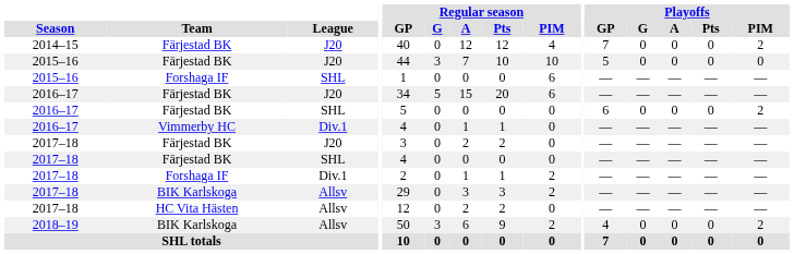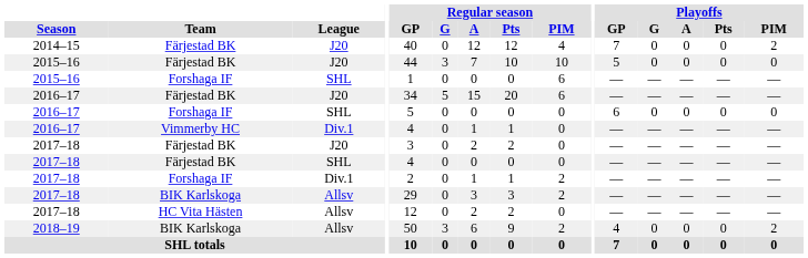 <table border="0" cellpadding="1" cellspacing="0" style="text-align:center; width:60em;">
 <tr style="background:#E0E0E0">
 <th colspan="3" style="background:#FFFFFF"></th>
 <th rowspan="99" style="background:#FFFFFF"></th>
 <th colspan="5"><a href='#'>Regular season</a></th>
 <th rowspan="99" style="background:#FFFFFF"></th>
 <th colspan="5"><a href='#'>Playoffs</a></th>
 </tr>
 <tr style="background:#E0E0E0">
 <th><a href='#'>Season</a></th>
 <th>Team</th>
 <th>League</th>
 <th>GP</th>
 <th><a href='#'>G</a></th>
 <th><a href='#'>A</a></th>
 <th><a href='#'>Pts</a></th>
 <th><a href='#'>PIM</a></th>
 <th>GP</th>
 <th>G</th>
 <th>A</th>
 <th>Pts</th>
 <th>PIM</th>
 </tr>
 <tr>
 <td>2014–15</td>
 <td><a href='#'>Färjestad BK</a></td>
 <td><a href='#'>J20</a></td>
 <td>40</td>
 <td>0</td>
 <td>12</td>
 <td>12</td>
 <td>4</td>
 <td>7</td>
 <td>0</td>
 <td>0</td>
 <td>0</td>
 <td>2</td>
 </tr>
 <tr style="background:#F0F0F0">
 <td>2015–16</td>
 <td>Färjestad BK</td>
 <td>J20</td>
 <td>44</td>
 <td>3</td>
 <td>7</td>
 <td>10</td>
 <td>10</td>
 <td>5</td>
 <td>0</td>
 <td>0</td>
 <td>0</td>
 <td>0</td>
 </tr>
 <tr>
 <td><a href='#'>2015–16</a></td>
 <td><a href='#'>Forshaga IF</a></td>
 <td><a href='#'>SHL</a></td>
 <td>1</td>
 <td>0</td>
 <td>0</td>
 <td>0</td>
 <td>6</td>
 <td>—</td>
 <td>—</td>
 <td>—</td>
 <td>—</td>
 <td>—</td>
 </tr>
 <tr style="background:#F0F0F0">
 <td>2016–17</td>
 <td>Färjestad BK</td>
 <td>J20</td>
 <td>34</td>
 <td>5</td>
 <td>15</td>
 <td>20</td>
 <td>6</td>
 <td>—</td>
 <td>—</td>
 <td>—</td>
 <td>—</td>
 <td>—</td>
 </tr>
 <tr>
 <td><a href='#'>2016–17</a></td>
-<td>Färjestad BK</td>
+<td><a href='#'>Forshaga IF</a></td>
 <td>SHL</td>
 <td>5</td>
 <td>0</td>
 <td>0</td>
 <td>0</td>
 <td>0</td>
 <td>6</td>
 <td>0</td>
 <td>0</td>
 <td>0</td>
-<td>2</td>
+<td>0</td>
 </tr>
 <tr style="background:#F0F0F0">
 <td><a href='#'>2016–17</a></td>
 <td><a href='#'>Vimmerby HC</a></td>
 <td><a href='#'>Div.1</a></td>
 <td>4</td>
 <td>0</td>
 <td>1</td>
 <td>1</td>
 <td>0</td>
 <td>—</td>
 <td>—</td>
 <td>—</td>
 <td>—</td>
 <td>—</td>
 </tr>
 <tr>
 <td>2017–18</td>
 <td>Färjestad BK</td>
 <td>J20</td>
 <td>3</td>
 <td>0</td>
 <td>2</td>
 <td>2</td>
 <td>0</td>
 <td>—</td>
 <td>—</td>
 <td>—</td>
 <td>—</td>
 <td>—</td>
 </tr>
 <tr style="background:#F0F0F0">
 <td><a href='#'>2017–18</a></td>
 <td>Färjestad BK</td>
 <td>SHL</td>
 <td>4</td>
 <td>0</td>
 <td>0</td>
 <td>0</td>
 <td>0</td>
 <td>—</td>
 <td>—</td>
 <td>—</td>
 <td>—</td>
 <td>—</td>
 </tr>
 <tr>
 <td><a href='#'>2017–18</a></td>
 <td><a href='#'>Forshaga IF</a></td>
 <td>Div.1</td>
 <td>2</td>
 <td>0</td>
 <td>1</td>
 <td>1</td>
 <td>2</td>
 <td>—</td>
 <td>—</td>
 <td>—</td>
 <td>—</td>
 <td>—</td>
 </tr>
 <tr style="background:#F0F0F0">
 <td><a href='#'>2017–18</a></td>
 <td><a href='#'>BIK Karlskoga</a></td>
 <td><a href='#'>Allsv</a></td>
 <td>29</td>
 <td>0</td>
 <td>3</td>
 <td>3</td>
 <td>2</td>
 <td>—</td>
 <td>—</td>
 <td>—</td>
 <td>—</td>
 <td>—</td>
 </tr>
 <tr>
 <td>2017–18</td>
 <td><a href='#'>HC Vita Hästen</a></td>
 <td>Allsv</td>
 <td>12</td>
 <td>0</td>
 <td>2</td>
 <td>2</td>
 <td>0</td>
 <td>—</td>
 <td>—</td>
 <td>—</td>
 <td>—</td>
 <td>—</td>
 </tr>
 <tr style="background:#F0F0F0">
 <td><a href='#'>2018–19</a></td>
 <td>BIK Karlskoga</td>
 <td>Allsv</td>
 <td>50</td>
 <td>3</td>
 <td>6</td>
 <td>9</td>
 <td>2</td>
 <td>4</td>
 <td>0</td>
 <td>0</td>
 <td>0</td>
 <td>2</td>
 </tr>
 <tr style="background:#E0E0E0">
 <th colspan="3">SHL totals</th>
 <th>10</th>
 <th>0</th>
 <th>0</th>
 <th>0</th>
 <th>0</th>
 <th>7</th>
 <th>0</th>
 <th>0</th>
 <th>0</th>
 <th>0</th>
 </tr>
 </table>
